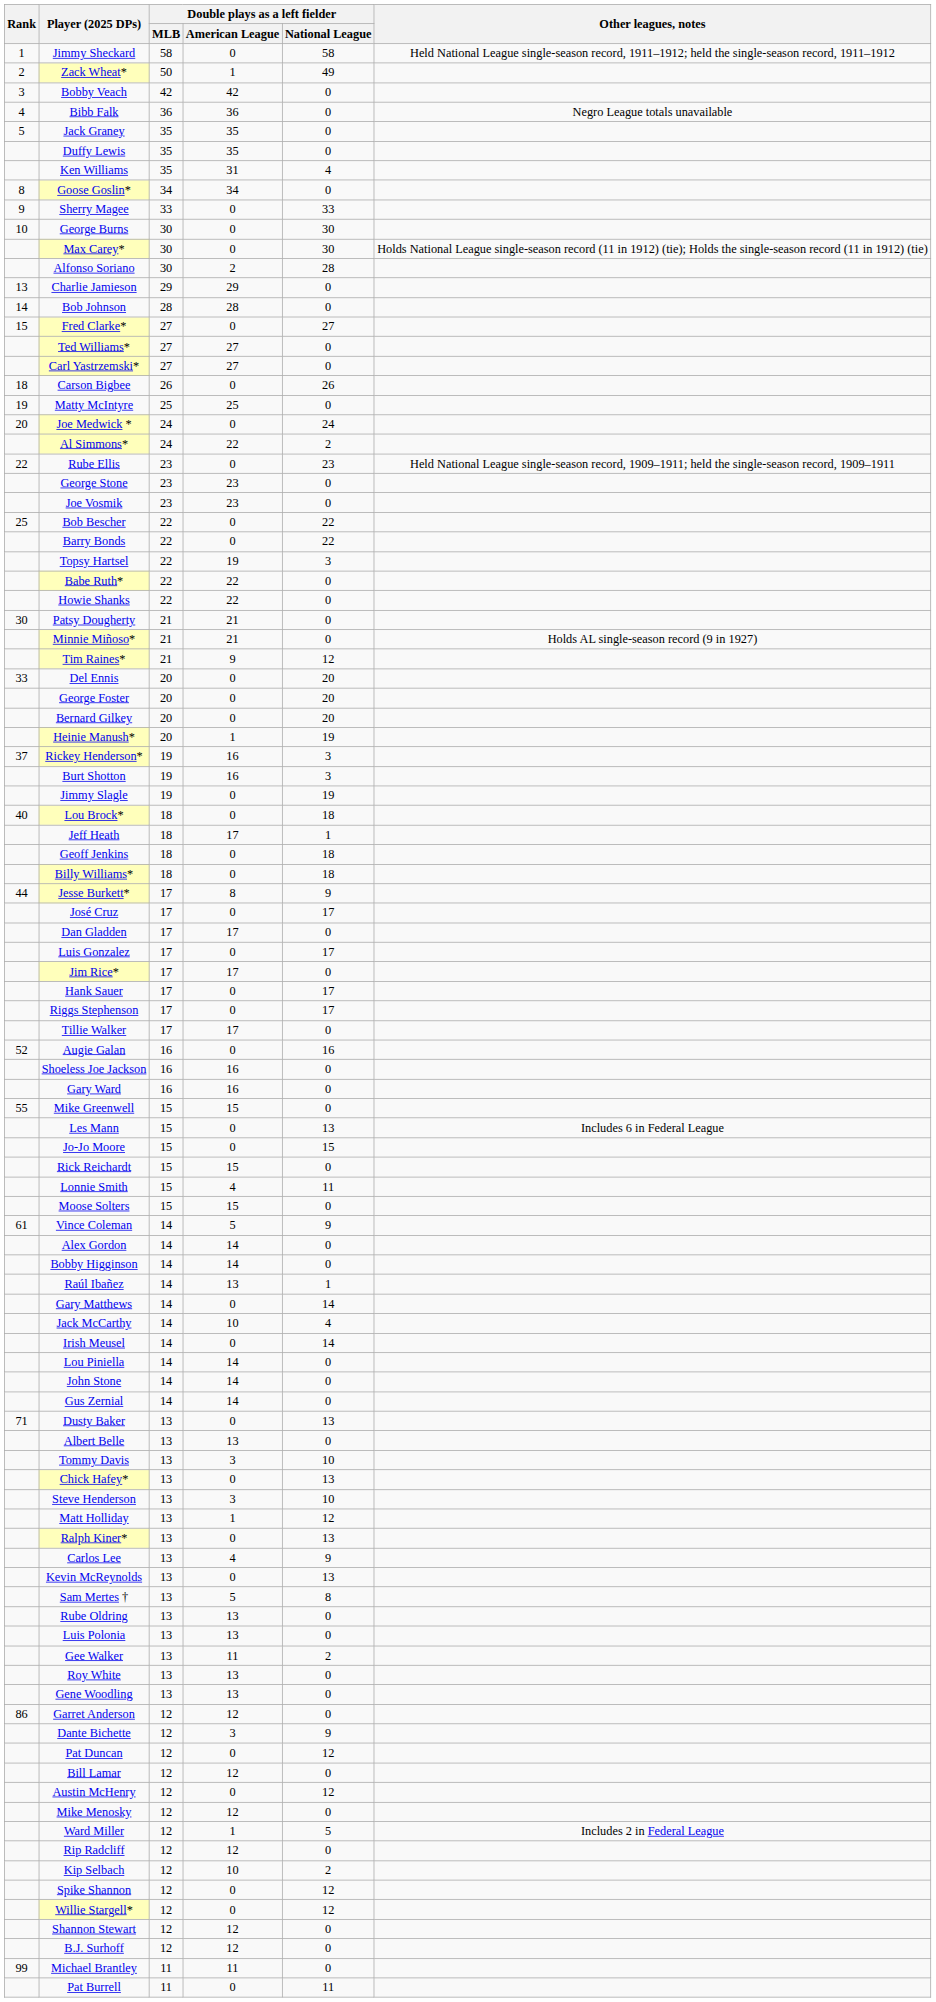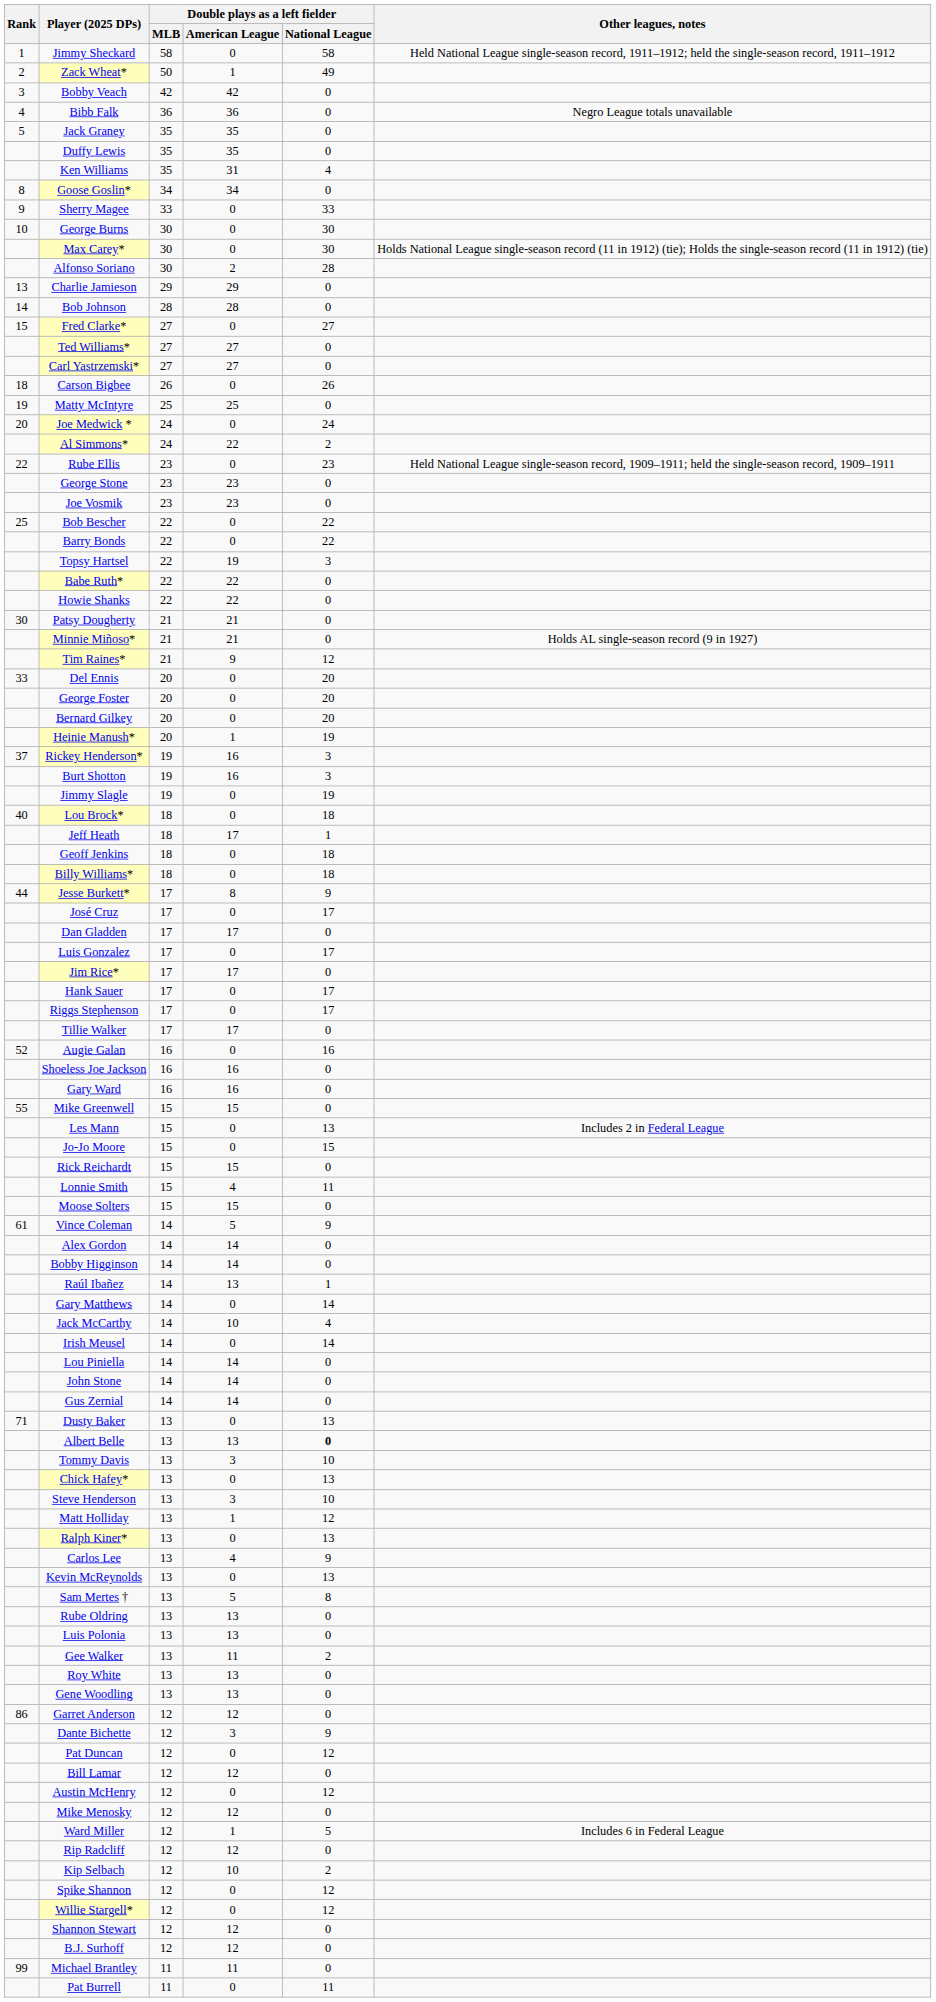 <table class="wikitable sortable" style="text-align:center">
 <tr style="white-space:nowrap;">
 <th rowspan=2>Rank</th>
 <th rowspan=2 scope="col">Player (2025 DPs)</th>
 <th colspan=3>Double plays as a left fielder</th>
 <th rowspan=2>Other leagues, notes</th>
 </tr>
 <tr>
 <th>MLB</th>
 <th>American League</th>
 <th>National League</th>
 </tr>
 <tr>
 <td>1</td>
 <td><a href='#'>Jimmy Sheckard</a> </td>
 <td>58</td>
 <td>0</td>
 <td>58</td>
 <td>Held National League single-season record, 1911–1912; held the single-season record, 1911–1912</td>
 </tr>
 <tr>
 <td>2</td>
 <td style="background-color:#ffffbb"><a href='#'>Zack Wheat</a>*</td>
 <td>50</td>
 <td>1</td>
 <td>49</td>
 <td></td>
 </tr>
 <tr>
 <td>3</td>
 <td><a href='#'>Bobby Veach</a></td>
 <td>42</td>
 <td>42</td>
 <td>0</td>
 <td></td>
 </tr>
 <tr>
 <td>4</td>
 <td><a href='#'>Bibb Falk</a></td>
 <td>36</td>
 <td>36</td>
 <td>0</td>
 <td>Negro League totals unavailable</td>
 </tr>
 <tr>
 <td>5</td>
 <td><a href='#'>Jack Graney</a></td>
 <td>35</td>
 <td>35</td>
 <td>0</td>
 <td></td>
 </tr>
 <tr>
 <td></td>
 <td><a href='#'>Duffy Lewis</a></td>
 <td>35</td>
 <td>35</td>
 <td>0</td>
 <td></td>
 </tr>
 <tr>
 <td></td>
 <td><a href='#'>Ken Williams</a></td>
 <td>35</td>
 <td>31</td>
 <td>4</td>
 <td></td>
 </tr>
 <tr>
 <td>8</td>
 <td style="background-color:#ffffbb"><a href='#'>Goose Goslin</a>*</td>
 <td>34</td>
 <td>34</td>
 <td>0</td>
 <td></td>
 </tr>
 <tr>
 <td>9</td>
 <td><a href='#'>Sherry Magee</a></td>
 <td>33</td>
 <td>0</td>
 <td>33</td>
 <td></td>
 </tr>
 <tr>
 <td>10</td>
 <td><a href='#'>George Burns</a></td>
 <td>30</td>
 <td>0</td>
 <td>30</td>
 <td></td>
 </tr>
 <tr>
 <td></td>
 <td style="background-color:#ffffbb"><a href='#'>Max Carey</a>*</td>
 <td>30</td>
 <td>0</td>
 <td>30</td>
 <td>Holds National League single-season record (11 in 1912) (tie); Holds the single-season record (11 in 1912) (tie)</td>
 </tr>
 <tr>
 <td></td>
 <td><a href='#'>Alfonso Soriano</a></td>
 <td>30</td>
 <td>2</td>
 <td>28</td>
 <td></td>
 </tr>
 <tr>
 <td>13</td>
 <td><a href='#'>Charlie Jamieson</a></td>
 <td>29</td>
 <td>29</td>
 <td>0</td>
 <td></td>
 </tr>
 <tr>
 <td>14</td>
 <td><a href='#'>Bob Johnson</a></td>
 <td>28</td>
 <td>28</td>
 <td>0</td>
 <td></td>
 </tr>
 <tr>
 <td>15</td>
 <td style="background-color:#ffffbb"><a href='#'>Fred Clarke</a>* </td>
 <td>27</td>
 <td>0</td>
 <td>27</td>
 <td></td>
 </tr>
 <tr>
 <td></td>
 <td style="background-color:#ffffbb"><a href='#'>Ted Williams</a>*</td>
 <td>27</td>
 <td>27</td>
 <td>0</td>
 <td></td>
 </tr>
 <tr>
 <td></td>
 <td style="background-color:#ffffbb"><a href='#'>Carl Yastrzemski</a>*</td>
 <td>27</td>
 <td>27</td>
 <td>0</td>
 <td></td>
 </tr>
 <tr>
 <td>18</td>
 <td><a href='#'>Carson Bigbee</a></td>
 <td>26</td>
 <td>0</td>
 <td>26</td>
 <td></td>
 </tr>
 <tr>
 <td>19</td>
 <td><a href='#'>Matty McIntyre</a></td>
 <td>25</td>
 <td>25</td>
 <td>0</td>
 <td></td>
 </tr>
 <tr>
 <td>20</td>
 <td style="background-color:#ffffbb"><a href='#'>Joe Medwick</a> *</td>
 <td>24</td>
 <td>0</td>
 <td>24</td>
 <td></td>
 </tr>
 <tr>
 <td></td>
 <td style="background-color:#ffffbb"><a href='#'>Al Simmons</a>*</td>
 <td>24</td>
 <td>22</td>
 <td>2</td>
 <td></td>
 </tr>
 <tr>
 <td>22</td>
 <td><a href='#'>Rube Ellis</a></td>
 <td>23</td>
 <td>0</td>
 <td>23</td>
 <td>Held National League single-season record, 1909–1911; held the single-season record, 1909–1911</td>
 </tr>
 <tr>
 <td></td>
 <td><a href='#'>George Stone</a></td>
 <td>23</td>
 <td>23</td>
 <td>0</td>
 <td></td>
 </tr>
 <tr>
 <td></td>
 <td><a href='#'>Joe Vosmik</a></td>
 <td>23</td>
 <td>23</td>
 <td>0</td>
 <td></td>
 </tr>
 <tr>
 <td>25</td>
 <td><a href='#'>Bob Bescher</a></td>
 <td>22</td>
 <td>0</td>
 <td>22</td>
 <td></td>
 </tr>
 <tr>
 <td></td>
 <td><a href='#'>Barry Bonds</a></td>
 <td>22</td>
 <td>0</td>
 <td>22</td>
 <td></td>
 </tr>
 <tr>
 <td></td>
 <td><a href='#'>Topsy Hartsel</a> </td>
 <td>22</td>
 <td>19</td>
 <td>3</td>
 <td></td>
 </tr>
 <tr>
 <td></td>
 <td style="background-color:#ffffbb"><a href='#'>Babe Ruth</a>*</td>
 <td>22</td>
 <td>22</td>
 <td>0</td>
 <td></td>
 </tr>
 <tr>
 <td></td>
 <td><a href='#'>Howie Shanks</a></td>
 <td>22</td>
 <td>22</td>
 <td>0</td>
 <td></td>
 </tr>
 <tr>
 <td>30</td>
 <td><a href='#'>Patsy Dougherty</a></td>
 <td>21</td>
 <td>21</td>
 <td>0</td>
 <td></td>
 </tr>
 <tr>
 <td></td>
 <td style="background-color:#ffffbb"><a href='#'>Minnie Miñoso</a>*</td>
 <td>21</td>
 <td>21</td>
 <td>0</td>
 <td>Holds AL single-season record (9 in 1927)</td>
 </tr>
 <tr>
 <td></td>
 <td style="background-color:#ffffbb"><a href='#'>Tim Raines</a>*</td>
 <td>21</td>
 <td>9</td>
 <td>12</td>
 <td></td>
 </tr>
 <tr>
 <td>33</td>
 <td><a href='#'>Del Ennis</a></td>
 <td>20</td>
 <td>0</td>
 <td>20</td>
 <td></td>
 </tr>
 <tr>
 <td></td>
 <td><a href='#'>George Foster</a></td>
 <td>20</td>
 <td>0</td>
 <td>20</td>
 <td></td>
 </tr>
 <tr>
 <td></td>
 <td><a href='#'>Bernard Gilkey</a></td>
 <td>20</td>
 <td>0</td>
 <td>20</td>
 <td></td>
 </tr>
 <tr>
 <td></td>
 <td style="background-color:#ffffbb"><a href='#'>Heinie Manush</a>*</td>
 <td>20</td>
 <td>1</td>
 <td>19</td>
 <td></td>
 </tr>
 <tr>
 <td>37</td>
 <td style="background-color:#ffffbb"><a href='#'>Rickey Henderson</a>*</td>
 <td>19</td>
 <td>16</td>
 <td>3</td>
 <td></td>
 </tr>
 <tr>
 <td></td>
 <td><a href='#'>Burt Shotton</a></td>
 <td>19</td>
 <td>16</td>
 <td>3</td>
 <td></td>
 </tr>
 <tr>
 <td></td>
 <td><a href='#'>Jimmy Slagle</a></td>
 <td>19</td>
 <td>0</td>
 <td>19</td>
 <td></td>
 </tr>
 <tr>
 <td>40</td>
 <td style="background-color:#ffffbb"><a href='#'>Lou Brock</a>*</td>
 <td>18</td>
 <td>0</td>
 <td>18</td>
 <td></td>
 </tr>
 <tr>
 <td></td>
 <td><a href='#'>Jeff Heath</a></td>
 <td>18</td>
 <td>17</td>
 <td>1</td>
 <td></td>
 </tr>
 <tr>
 <td></td>
 <td><a href='#'>Geoff Jenkins</a></td>
 <td>18</td>
 <td>0</td>
 <td>18</td>
 <td></td>
 </tr>
 <tr>
 <td></td>
 <td style="background-color:#ffffbb"><a href='#'>Billy Williams</a>*</td>
 <td>18</td>
 <td>0</td>
 <td>18</td>
 <td></td>
 </tr>
 <tr>
 <td>44</td>
 <td style="background-color:#ffffbb"><a href='#'>Jesse Burkett</a>* </td>
 <td>17</td>
 <td>8</td>
 <td>9</td>
 <td></td>
 </tr>
 <tr>
 <td></td>
 <td><a href='#'>José Cruz</a></td>
 <td>17</td>
 <td>0</td>
 <td>17</td>
 <td></td>
 </tr>
 <tr>
 <td></td>
 <td><a href='#'>Dan Gladden</a></td>
 <td>17</td>
 <td>17</td>
 <td>0</td>
 <td></td>
 </tr>
 <tr>
 <td></td>
 <td><a href='#'>Luis Gonzalez</a></td>
 <td>17</td>
 <td>0</td>
 <td>17</td>
 <td></td>
 </tr>
 <tr>
 <td></td>
 <td style="background-color:#ffffbb"><a href='#'>Jim Rice</a>*</td>
 <td>17</td>
 <td>17</td>
 <td>0</td>
 <td></td>
 </tr>
 <tr>
 <td></td>
 <td><a href='#'>Hank Sauer</a></td>
 <td>17</td>
 <td>0</td>
 <td>17</td>
 <td></td>
 </tr>
 <tr>
 <td></td>
 <td><a href='#'>Riggs Stephenson</a></td>
 <td>17</td>
 <td>0</td>
 <td>17</td>
 <td></td>
 </tr>
 <tr>
 <td></td>
 <td><a href='#'>Tillie Walker</a></td>
 <td>17</td>
 <td>17</td>
 <td>0</td>
 <td></td>
 </tr>
 <tr>
 <td>52</td>
 <td><a href='#'>Augie Galan</a></td>
 <td>16</td>
 <td>0</td>
 <td>16</td>
 <td></td>
 </tr>
 <tr>
 <td></td>
 <td><a href='#'>Shoeless Joe Jackson</a></td>
 <td>16</td>
 <td>16</td>
 <td>0</td>
 <td></td>
 </tr>
 <tr>
 <td></td>
 <td><a href='#'>Gary Ward</a></td>
 <td>16</td>
 <td>16</td>
 <td>0</td>
 <td></td>
 </tr>
 <tr>
 <td>55</td>
 <td><a href='#'>Mike Greenwell</a></td>
 <td>15</td>
 <td>15</td>
 <td>0</td>
 <td></td>
 </tr>
 <tr>
 <td></td>
 <td><a href='#'>Les Mann</a></td>
 <td>15</td>
 <td>0</td>
 <td>13</td>
-<td>Includes 6 in Federal League</td>
+<td>Includes 2 in <a href='#'>Federal League</a></td>
 </tr>
 <tr>
 <td></td>
 <td><a href='#'>Jo-Jo Moore</a></td>
 <td>15</td>
 <td>0</td>
 <td>15</td>
 <td></td>
 </tr>
 <tr>
 <td></td>
 <td><a href='#'>Rick Reichardt</a></td>
 <td>15</td>
 <td>15</td>
 <td>0</td>
 <td></td>
 </tr>
 <tr>
 <td></td>
 <td><a href='#'>Lonnie Smith</a></td>
 <td>15</td>
 <td>4</td>
 <td>11</td>
 <td></td>
 </tr>
 <tr>
 <td></td>
 <td><a href='#'>Moose Solters</a></td>
 <td>15</td>
 <td>15</td>
 <td>0</td>
 <td></td>
 </tr>
 <tr>
 <td>61</td>
 <td><a href='#'>Vince Coleman</a></td>
 <td>14</td>
 <td>5</td>
 <td>9</td>
 <td></td>
 </tr>
 <tr>
 <td></td>
 <td><a href='#'>Alex Gordon</a></td>
 <td>14</td>
 <td>14</td>
 <td>0</td>
 <td></td>
 </tr>
 <tr>
 <td></td>
 <td><a href='#'>Bobby Higginson</a></td>
 <td>14</td>
 <td>14</td>
 <td>0</td>
 <td></td>
 </tr>
 <tr>
 <td></td>
 <td><a href='#'>Raúl Ibañez</a></td>
 <td>14</td>
 <td>13</td>
 <td>1</td>
 <td></td>
 </tr>
 <tr>
 <td></td>
 <td><a href='#'>Gary Matthews</a></td>
 <td>14</td>
 <td>0</td>
 <td>14</td>
 <td></td>
 </tr>
 <tr>
 <td></td>
 <td><a href='#'>Jack McCarthy</a></td>
 <td>14</td>
 <td>10</td>
 <td>4</td>
 <td></td>
 </tr>
 <tr>
 <td></td>
 <td><a href='#'>Irish Meusel</a></td>
 <td>14</td>
 <td>0</td>
 <td>14</td>
 <td></td>
 </tr>
 <tr>
 <td></td>
 <td><a href='#'>Lou Piniella</a></td>
 <td>14</td>
 <td>14</td>
 <td>0</td>
 <td></td>
 </tr>
 <tr>
 <td></td>
 <td><a href='#'>John Stone</a></td>
 <td>14</td>
 <td>14</td>
 <td>0</td>
 <td></td>
 </tr>
 <tr>
 <td></td>
 <td><a href='#'>Gus Zernial</a></td>
 <td>14</td>
 <td>14</td>
 <td>0</td>
 <td></td>
 </tr>
 <tr>
 <td>71</td>
 <td><a href='#'>Dusty Baker</a></td>
 <td>13</td>
 <td>0</td>
 <td>13</td>
 <td></td>
 </tr>
 <tr>
 <td></td>
 <td><a href='#'>Albert Belle</a></td>
 <td>13</td>
 <td>13</td>
-<td>0</td>
+<td><strong>0</strong></td>
 <td></td>
 </tr>
 <tr>
 <td></td>
 <td><a href='#'>Tommy Davis</a></td>
 <td>13</td>
 <td>3</td>
 <td>10</td>
 <td></td>
 </tr>
 <tr>
 <td></td>
 <td style="background-color:#ffffbb"><a href='#'>Chick Hafey</a>*</td>
 <td>13</td>
 <td>0</td>
 <td>13</td>
 <td></td>
 </tr>
 <tr>
 <td></td>
 <td><a href='#'>Steve Henderson</a></td>
 <td>13</td>
 <td>3</td>
 <td>10</td>
 <td></td>
 </tr>
 <tr>
 <td></td>
 <td><a href='#'>Matt Holliday</a></td>
 <td>13</td>
 <td>1</td>
 <td>12</td>
 <td></td>
 </tr>
 <tr>
 <td></td>
 <td style="background-color:#ffffbb"><a href='#'>Ralph Kiner</a>*</td>
 <td>13</td>
 <td>0</td>
 <td>13</td>
 <td></td>
 </tr>
 <tr>
 <td></td>
 <td><a href='#'>Carlos Lee</a></td>
 <td>13</td>
 <td>4</td>
 <td>9</td>
 <td></td>
 </tr>
 <tr>
 <td></td>
 <td><a href='#'>Kevin McReynolds</a></td>
 <td>13</td>
 <td>0</td>
 <td>13</td>
 <td></td>
 </tr>
 <tr>
 <td></td>
 <td><a href='#'>Sam Mertes</a> †</td>
 <td>13</td>
 <td>5</td>
 <td>8</td>
 <td></td>
 </tr>
 <tr>
 <td></td>
 <td><a href='#'>Rube Oldring</a></td>
 <td>13</td>
 <td>13</td>
 <td>0</td>
 <td></td>
 </tr>
 <tr>
 <td></td>
 <td><a href='#'>Luis Polonia</a></td>
 <td>13</td>
 <td>13</td>
 <td>0</td>
 <td></td>
 </tr>
 <tr>
 <td></td>
 <td><a href='#'>Gee Walker</a></td>
 <td>13</td>
 <td>11</td>
 <td>2</td>
 <td></td>
 </tr>
 <tr>
 <td></td>
 <td><a href='#'>Roy White</a></td>
 <td>13</td>
 <td>13</td>
 <td>0</td>
 <td></td>
 </tr>
 <tr>
 <td></td>
 <td><a href='#'>Gene Woodling</a></td>
 <td>13</td>
 <td>13</td>
 <td>0</td>
 <td></td>
 </tr>
 <tr>
 <td>86</td>
 <td><a href='#'>Garret Anderson</a></td>
 <td>12</td>
 <td>12</td>
 <td>0</td>
 <td></td>
 </tr>
 <tr>
 <td></td>
 <td><a href='#'>Dante Bichette</a></td>
 <td>12</td>
 <td>3</td>
 <td>9</td>
 <td></td>
 </tr>
 <tr>
 <td></td>
 <td><a href='#'>Pat Duncan</a></td>
 <td>12</td>
 <td>0</td>
 <td>12</td>
 <td></td>
 </tr>
 <tr>
 <td></td>
 <td><a href='#'>Bill Lamar</a></td>
 <td>12</td>
 <td>12</td>
 <td>0</td>
 <td></td>
 </tr>
 <tr>
 <td></td>
 <td><a href='#'>Austin McHenry</a></td>
 <td>12</td>
 <td>0</td>
 <td>12</td>
 <td></td>
 </tr>
 <tr>
 <td></td>
 <td><a href='#'>Mike Menosky</a></td>
 <td>12</td>
 <td>12</td>
 <td>0</td>
 <td></td>
 </tr>
 <tr>
 <td></td>
 <td><a href='#'>Ward Miller</a></td>
 <td>12</td>
 <td>1</td>
 <td>5</td>
-<td>Includes 2 in <a href='#'>Federal League</a></td>
+<td>Includes 6 in Federal League</td>
 </tr>
 <tr>
 <td></td>
 <td><a href='#'>Rip Radcliff</a></td>
 <td>12</td>
 <td>12</td>
 <td>0</td>
 <td></td>
 </tr>
 <tr>
 <td></td>
 <td><a href='#'>Kip Selbach</a></td>
 <td>12</td>
 <td>10</td>
 <td>2</td>
 <td></td>
 </tr>
 <tr>
 <td></td>
 <td><a href='#'>Spike Shannon</a></td>
 <td>12</td>
 <td>0</td>
 <td>12</td>
 <td></td>
 </tr>
 <tr>
 <td></td>
 <td style="background-color:#ffffbb"><a href='#'>Willie Stargell</a>*</td>
 <td>12</td>
 <td>0</td>
 <td>12</td>
 <td></td>
 </tr>
 <tr>
 <td></td>
 <td><a href='#'>Shannon Stewart</a></td>
 <td>12</td>
 <td>12</td>
 <td>0</td>
 <td></td>
 </tr>
 <tr>
 <td></td>
 <td><a href='#'>B.J. Surhoff</a></td>
 <td>12</td>
 <td>12</td>
 <td>0</td>
 <td></td>
 </tr>
 <tr>
 <td>99</td>
 <td><a href='#'>Michael Brantley</a></td>
 <td>11</td>
 <td>11</td>
 <td>0</td>
 <td></td>
 </tr>
 <tr>
 <td></td>
 <td><a href='#'>Pat Burrell</a></td>
 <td>11</td>
 <td>0</td>
 <td>11</td>
 <td></td>
 </tr>
 </table>
